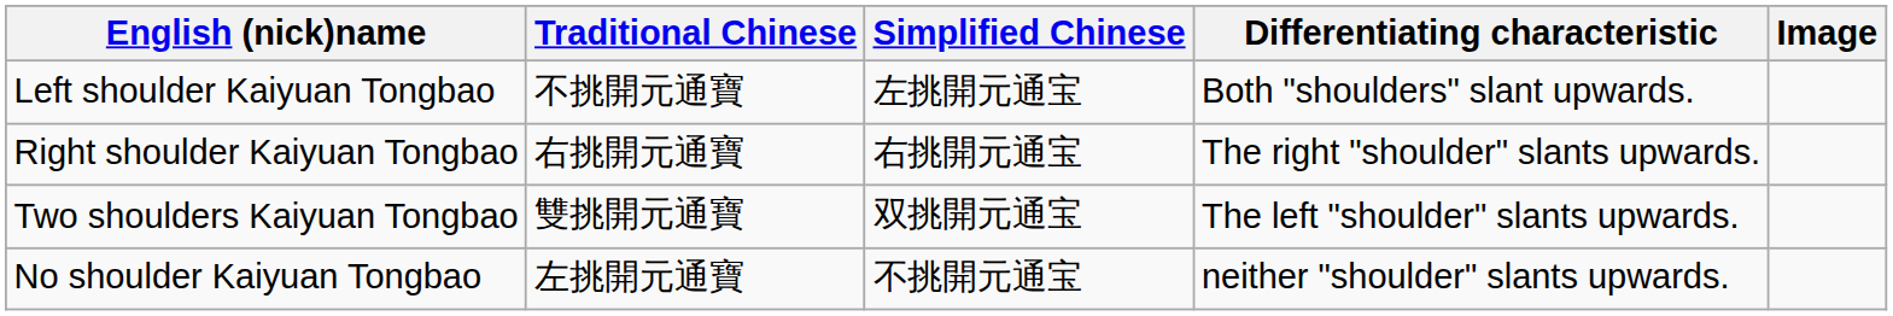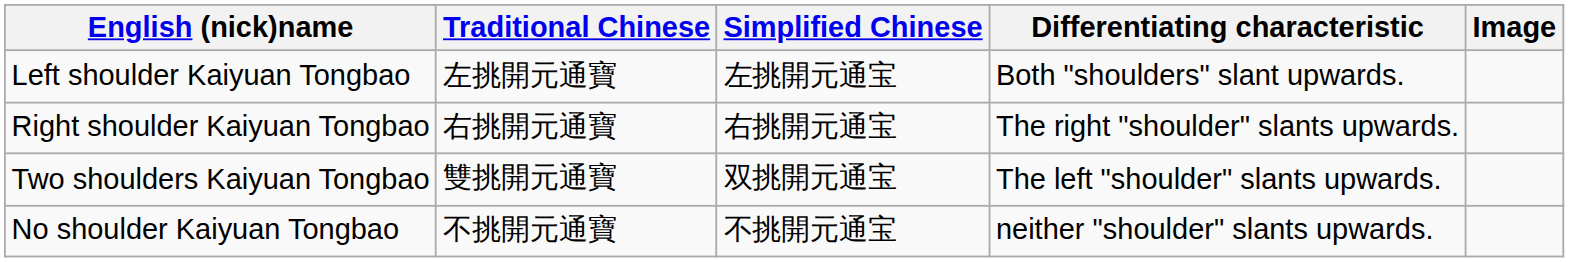 <table class="wikitable">
 <tr>
 <th><a href='#'>English</a> (nick)name</th>
 <th><a href='#'>Traditional Chinese</a></th>
 <th><a href='#'>Simplified Chinese</a></th>
 <th>Differentiating characteristic</th>
 <th>Image</th>
 </tr>
 <tr>
 <td>Left shoulder Kaiyuan Tongbao</td>
-<td>不挑開元通寶</td>
+<td>左挑開元通寶</td>
 <td>左挑開元通宝</td>
 <td>Both "shoulders" slant upwards.</td>
 <td></td>
 </tr>
 <tr>
 <td>Right shoulder Kaiyuan Tongbao</td>
 <td>右挑開元通寶</td>
 <td>右挑開元通宝</td>
 <td>The right "shoulder" slants upwards.</td>
 <td></td>
 </tr>
 <tr>
 <td>Two shoulders Kaiyuan Tongbao</td>
 <td>雙挑開元通寶</td>
 <td>双挑開元通宝</td>
 <td>The left "shoulder" slants upwards.</td>
 <td></td>
 </tr>
 <tr>
 <td>No shoulder Kaiyuan Tongbao</td>
-<td>左挑開元通寶</td>
+<td>不挑開元通寶</td>
 <td>不挑開元通宝</td>
 <td>neither "shoulder" slants upwards.</td>
 <td></td>
 </tr>
 </table>
